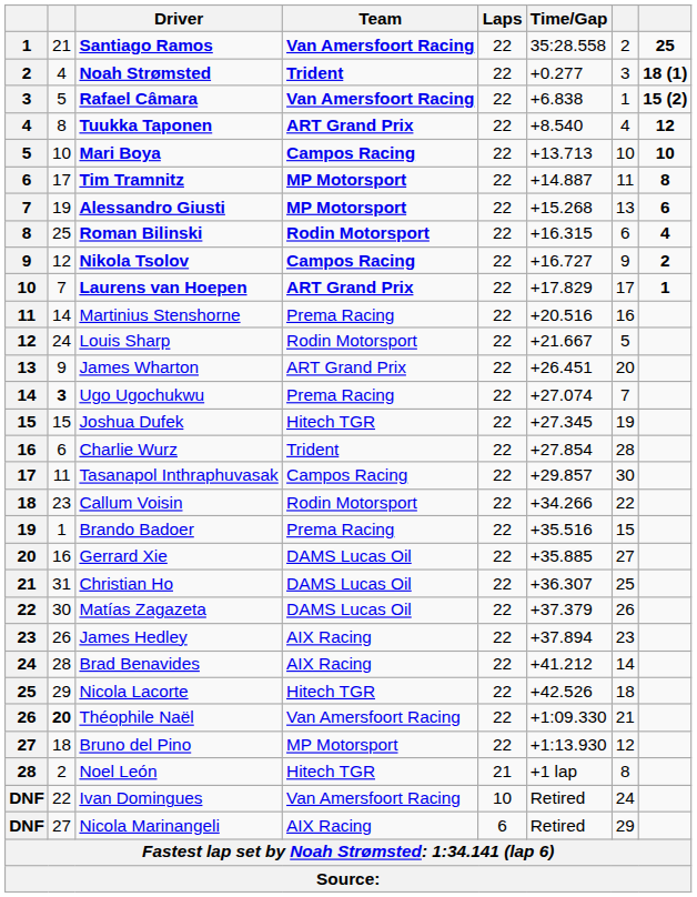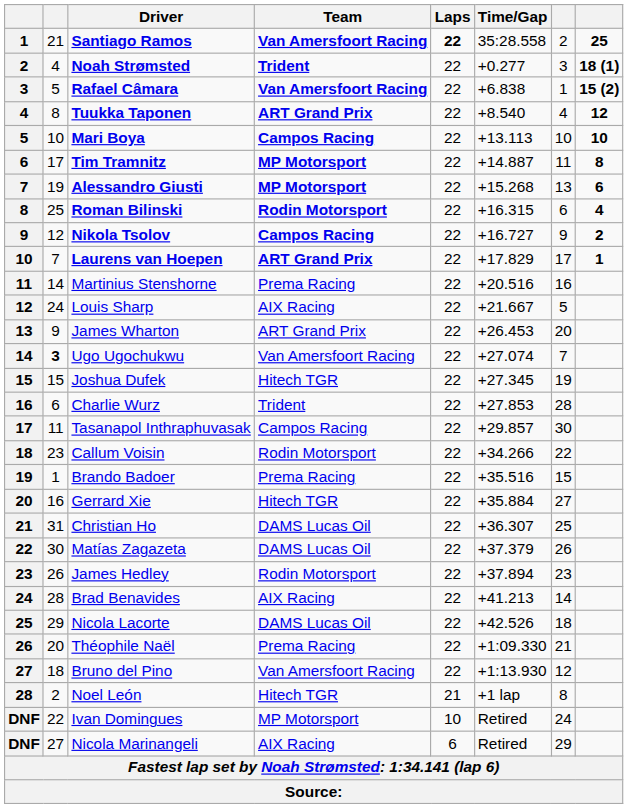 <table class="wikitable" style="font-size:85%">
 <tr>
 <th></th>
 <th></th>
 <th>Driver</th>
 <th>Team</th>
 <th>Laps</th>
 <th>Time/Gap</th>
 <th></th>
 <th></th>
 </tr>
 <tr>
 <th>1</th>
 <td align="center">21</td>
 <td> <a href='#'><strong>Santiago Ramos</strong></a></td>
 <td><a href='#'><strong>Van Amersfoort Racing</strong></a></td>
-<td align="center">22</td>
+<td align="center"><strong>22</strong></td>
 <td>35:28.558</td>
 <td align="center">2</td>
 <td align="center"><strong>25</strong></td>
 </tr>
 <tr>
 <th>2</th>
 <td align="center">4</td>
 <td> <strong><a href='#'>Noah Strømsted</a></strong></td>
 <td><strong><a href='#'>Trident</a></strong></td>
 <td align="center">22</td>
 <td>+0.277</td>
 <td align="center">3</td>
 <td align="center"><strong>18 (1)</strong></td>
 </tr>
 <tr>
 <th>3</th>
 <td align="center">5</td>
 <td> <strong><a href='#'>Rafael Câmara</a></strong></td>
 <td><a href='#'><strong>Van Amersfoort Racing</strong></a></td>
 <td align="center">22</td>
 <td>+6.838</td>
 <td align="center">1</td>
 <td align="center"><strong>15 (2)</strong></td>
 </tr>
 <tr>
 <th>4</th>
 <td align="center">8</td>
 <td> <strong><a href='#'>Tuukka Taponen</a></strong></td>
 <td><strong><a href='#'>ART Grand Prix</a></strong></td>
 <td align="center">22</td>
 <td>+8.540</td>
 <td align="center">4</td>
 <td align="center"><strong>12</strong></td>
 </tr>
 <tr>
 <th>5</th>
 <td align="center">10</td>
 <td> <strong><a href='#'>Mari Boya</a></strong></td>
 <td><strong><a href='#'>Campos Racing</a></strong></td>
 <td align="center">22</td>
-<td>+13.713</td>
+<td>+13.113</td>
 <td align="center">10</td>
 <td align="center"><strong>10</strong></td>
 </tr>
 <tr>
 <th>6</th>
 <td align="center">17</td>
 <td> <strong><a href='#'>Tim Tramnitz</a></strong></td>
 <td><strong><a href='#'>MP Motorsport</a></strong></td>
 <td align="center">22</td>
 <td>+14.887</td>
 <td align="center">11</td>
 <td align="center"><strong>8</strong></td>
 </tr>
 <tr>
 <th>7</th>
 <td align="center">19</td>
 <td> <strong><a href='#'>Alessandro Giusti</a></strong></td>
 <td><strong><a href='#'>MP Motorsport</a></strong></td>
 <td align="center">22</td>
 <td>+15.268</td>
 <td align="center">13</td>
 <td align="center"><strong>6</strong></td>
 </tr>
 <tr>
 <th>8</th>
 <td align="center">25</td>
 <td> <a href='#'><strong>Roman Bilinski</strong></a></td>
 <td><a href='#'><strong>Rodin Motorsport</strong></a></td>
 <td align="center">22</td>
 <td>+16.315</td>
 <td align="center">6</td>
 <td align="center"><strong>4</strong></td>
 </tr>
 <tr>
 <th>9</th>
 <td align="center">12</td>
 <td> <strong><a href='#'>Nikola Tsolov</a></strong></td>
 <td><strong><a href='#'>Campos Racing</a></strong></td>
 <td align="center">22</td>
 <td>+16.727</td>
 <td align="center">9</td>
 <td align="center"><strong>2</strong></td>
 </tr>
 <tr>
 <th>10</th>
 <td align="center">7</td>
 <td> <a href='#'><strong>Laurens van Hoepen</strong></a></td>
 <td><a href='#'><strong>ART Grand Prix</strong></a></td>
 <td align="center">22</td>
 <td>+17.829</td>
 <td align="center">17</td>
 <td align="center"><strong>1</strong></td>
 </tr>
 <tr>
 <th>11</th>
 <td align="center">14</td>
 <td> <a href='#'>Martinius Stenshorne</a></td>
 <td><a href='#'>Prema Racing</a></td>
 <td align="center">22</td>
 <td>+20.516</td>
 <td align="center">16</td>
 <td align="center"></td>
 </tr>
 <tr>
 <th>12</th>
 <td align="center">24</td>
 <td> <a href='#'>Louis Sharp</a></td>
-<td><a href='#'>Rodin Motorsport</a></td>
+<td><a href='#'>AIX Racing</a></td>
 <td align="center">22</td>
 <td>+21.667</td>
 <td align="center">5</td>
 <td align="center"></td>
 </tr>
 <tr>
 <th>13</th>
 <td align="center">9</td>
 <td> <a href='#'>James Wharton</a></td>
 <td><a href='#'>ART Grand Prix</a></td>
 <td align="center">22</td>
-<td>+26.451</td>
+<td>+26.453</td>
 <td align="center">20</td>
 <td align="center"></td>
 </tr>
 <tr>
 <th>14</th>
 <td align="center"><strong>3</strong></td>
 <td> <a href='#'>Ugo Ugochukwu</a></td>
-<td><a href='#'>Prema Racing</a></td>
+<td><a href='#'>Van Amersfoort Racing</a></td>
 <td align="center">22</td>
 <td>+27.074</td>
 <td align="center">7</td>
 <td align="center"></td>
 </tr>
 <tr>
 <th>15</th>
 <td align="center">15</td>
 <td> <a href='#'>Joshua Dufek</a></td>
 <td><a href='#'>Hitech TGR</a></td>
 <td align="center">22</td>
 <td>+27.345</td>
 <td align="center">19</td>
 <td align="center"></td>
 </tr>
 <tr>
 <th>16</th>
 <td align="center">6</td>
 <td> <a href='#'>Charlie Wurz</a></td>
 <td><a href='#'>Trident</a></td>
 <td align="center">22</td>
-<td>+27.854</td>
+<td>+27.853</td>
 <td align="center">28</td>
 <td align="center"></td>
 </tr>
 <tr>
 <th>17</th>
 <td align="center">11</td>
 <td> <a href='#'>Tasanapol Inthraphuvasak</a></td>
 <td><a href='#'>Campos Racing</a></td>
 <td align="center">22</td>
 <td>+29.857</td>
 <td align="center">30</td>
 <td align="center"></td>
 </tr>
 <tr>
 <th>18</th>
 <td align="center">23</td>
 <td> <a href='#'>Callum Voisin</a></td>
 <td><a href='#'>Rodin Motorsport</a></td>
 <td align="center">22</td>
 <td>+34.266</td>
 <td align="center">22</td>
 <td align="center"></td>
 </tr>
 <tr>
 <th>19</th>
 <td align="center">1</td>
 <td> <a href='#'>Brando Badoer</a></td>
 <td><a href='#'>Prema Racing</a></td>
 <td align="center">22</td>
 <td>+35.516</td>
 <td align="center">15</td>
 <td align="center"></td>
 </tr>
 <tr>
 <th>20</th>
 <td align="center">16</td>
 <td> <a href='#'>Gerrard Xie</a></td>
-<td><a href='#'>DAMS Lucas Oil</a></td>
+<td><a href='#'>Hitech TGR</a></td>
 <td align="center">22</td>
-<td>+35.885</td>
+<td>+35.884</td>
 <td align="center">27</td>
 <td align="center"></td>
 </tr>
 <tr>
 <th>21</th>
 <td align="center">31</td>
 <td> <a href='#'>Christian Ho</a></td>
 <td><a href='#'>DAMS Lucas Oil</a></td>
 <td align="center">22</td>
 <td>+36.307</td>
 <td align="center">25</td>
 <td align="center"></td>
 </tr>
 <tr>
 <th>22</th>
 <td align="center">30</td>
 <td> <a href='#'>Matías Zagazeta</a></td>
 <td><a href='#'>DAMS Lucas Oil</a></td>
 <td align="center">22</td>
 <td>+37.379</td>
 <td align="center">26</td>
 <td align="center"></td>
 </tr>
 <tr>
 <th>23</th>
 <td align="center">26</td>
 <td> <a href='#'>James Hedley</a></td>
-<td><a href='#'>AIX Racing</a></td>
+<td><a href='#'>Rodin Motorsport</a></td>
 <td align="center">22</td>
 <td>+37.894</td>
 <td align="center">23</td>
 <td align="center"></td>
 </tr>
 <tr>
 <th>24</th>
 <td align="center">28</td>
 <td> <a href='#'>Brad Benavides</a></td>
 <td><a href='#'>AIX Racing</a></td>
 <td align="center">22</td>
-<td>+41.212</td>
+<td>+41.213</td>
 <td align="center">14</td>
 <td align="center"></td>
 </tr>
 <tr>
 <th>25</th>
 <td align="center">29</td>
 <td> <a href='#'>Nicola Lacorte</a></td>
-<td><a href='#'>Hitech TGR</a></td>
+<td><a href='#'>DAMS Lucas Oil</a></td>
 <td align="center">22</td>
 <td>+42.526</td>
 <td align="center">18</td>
 <td align="center"></td>
 </tr>
 <tr>
 <th>26</th>
-<td align="center"><strong>20</strong></td>
+<td align="center">20</td>
 <td> <a href='#'>Théophile Naël</a></td>
-<td><a href='#'>Van Amersfoort Racing</a></td>
+<td><a href='#'>Prema Racing</a></td>
 <td align="center">22</td>
 <td>+1:09.330</td>
 <td align="center">21</td>
 <td align="center"></td>
 </tr>
 <tr>
 <th>27</th>
 <td align="center">18</td>
 <td> <a href='#'>Bruno del Pino</a></td>
-<td><a href='#'>MP Motorsport</a></td>
+<td><a href='#'>Van Amersfoort Racing</a></td>
 <td align="center">22</td>
 <td>+1:13.930</td>
 <td align="center">12</td>
 <td align="center"></td>
 </tr>
 <tr>
 <th>28</th>
 <td align="center">2</td>
 <td> <a href='#'>Noel León</a></td>
 <td><a href='#'>Hitech TGR</a></td>
 <td align="center">21</td>
 <td>+1 lap</td>
 <td align="center">8</td>
 <td align="center"></td>
 </tr>
 <tr>
 <th>DNF</th>
 <td align="center">22</td>
 <td> <a href='#'>Ivan Domingues</a></td>
-<td><a href='#'>Van Amersfoort Racing</a></td>
+<td><a href='#'>MP Motorsport</a></td>
 <td align="center">10</td>
 <td>Retired</td>
 <td align="center">24</td>
 <td align="center"></td>
 </tr>
 <tr>
 <th>DNF</th>
 <td align="center">27</td>
 <td> <a href='#'>Nicola Marinangeli</a></td>
 <td><a href='#'>AIX Racing</a></td>
 <td align="center">6</td>
 <td>Retired</td>
 <td align="center">29</td>
 <td align="center"></td>
 </tr>
 <tr>
 <th colspan="8"><em>Fastest lap set by  <a href='#'>Noah Strømsted</a>: 1:34.141 (lap 6)</em></th>
 </tr>
 <tr>
 <th colspan="8">Source:</th>
 </tr>
 </table>
